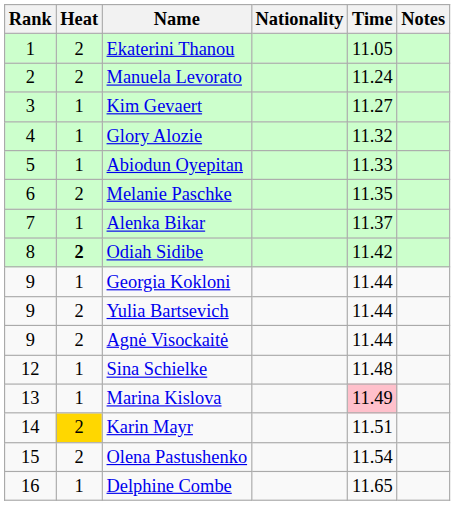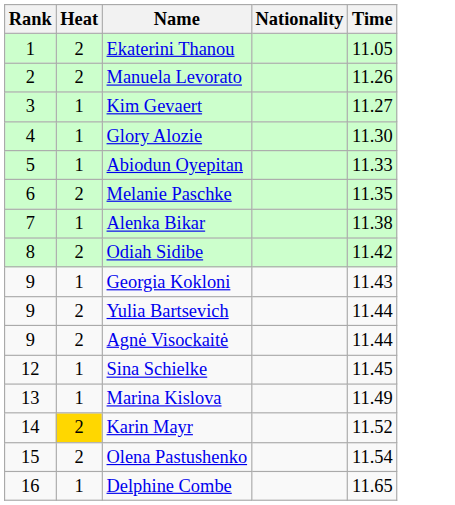 <table class="wikitable sortable" style="text-align:center">
 <tr>
 <th>Rank</th>
 <th>Heat</th>
 <th>Name</th>
 <th>Nationality</th>
 <th>Time</th>
-<th>Notes</th>
 </tr>
 <tr bgcolor=ccffcc>
 <td>1</td>
 <td>2</td>
 <td align=left><a href='#'>Ekaterini Thanou</a></td>
 <td align=left></td>
 <td>11.05</td>
-<td></td>
 </tr>
 <tr bgcolor=ccffcc>
 <td>2</td>
 <td>2</td>
 <td align=left><a href='#'>Manuela Levorato</a></td>
 <td align=left></td>
-<td>11.24</td>
-<td></td>
+<td>11.26</td>
 </tr>
 <tr bgcolor=ccffcc>
 <td>3</td>
 <td>1</td>
 <td align=left><a href='#'>Kim Gevaert</a></td>
 <td align=left></td>
 <td>11.27</td>
-<td></td>
 </tr>
 <tr bgcolor=ccffcc>
 <td>4</td>
 <td>1</td>
 <td align=left><a href='#'>Glory Alozie</a></td>
 <td align=left></td>
-<td>11.32</td>
-<td></td>
+<td>11.30</td>
 </tr>
 <tr bgcolor=ccffcc>
 <td>5</td>
 <td>1</td>
 <td align=left><a href='#'>Abiodun Oyepitan</a></td>
 <td align=left></td>
 <td>11.33</td>
-<td></td>
 </tr>
 <tr bgcolor=ccffcc>
 <td>6</td>
 <td>2</td>
 <td align=left><a href='#'>Melanie Paschke</a></td>
 <td align=left></td>
 <td>11.35</td>
-<td></td>
 </tr>
 <tr bgcolor=ccffcc>
 <td>7</td>
 <td>1</td>
 <td align=left><a href='#'>Alenka Bikar</a></td>
 <td align=left></td>
-<td>11.37</td>
-<td></td>
+<td>11.38</td>
 </tr>
 <tr bgcolor=ccffcc>
 <td>8</td>
-<td><strong>2</strong></td>
+<td>2</td>
 <td align=left><a href='#'>Odiah Sidibe</a></td>
 <td align=left></td>
 <td>11.42</td>
-<td></td>
 </tr>
 <tr>
 <td>9</td>
 <td>1</td>
 <td align=left><a href='#'>Georgia Kokloni</a></td>
 <td align=left></td>
-<td>11.44</td>
-<td></td>
+<td>11.43</td>
 </tr>
 <tr>
 <td>9</td>
 <td>2</td>
 <td align=left><a href='#'>Yulia Bartsevich</a></td>
 <td align=left></td>
 <td>11.44</td>
-<td></td>
 </tr>
 <tr>
 <td>9</td>
 <td>2</td>
 <td align=left><a href='#'>Agnė Visockaitė</a></td>
 <td align=left></td>
 <td>11.44</td>
-<td></td>
 </tr>
 <tr>
 <td>12</td>
 <td>1</td>
 <td align=left><a href='#'>Sina Schielke</a></td>
 <td align=left></td>
-<td>11.48</td>
-<td></td>
+<td>11.45</td>
 </tr>
 <tr>
 <td>13</td>
 <td>1</td>
 <td align=left><a href='#'>Marina Kislova</a></td>
 <td align=left></td>
-<td style="background: pink;">11.49</td>
-<td></td>
+<td>11.49</td>
 </tr>
 <tr>
 <td>14</td>
 <td style="background: gold;">2</td>
 <td align=left><a href='#'>Karin Mayr</a></td>
 <td align=left></td>
-<td>11.51</td>
-<td></td>
+<td>11.52</td>
 </tr>
 <tr>
 <td>15</td>
 <td>2</td>
 <td align=left><a href='#'>Olena Pastushenko</a></td>
 <td align=left></td>
 <td>11.54</td>
-<td></td>
 </tr>
 <tr>
 <td>16</td>
 <td>1</td>
 <td align=left><a href='#'>Delphine Combe</a></td>
 <td align=left></td>
 <td>11.65</td>
-<td></td>
 </tr>
 </table>
